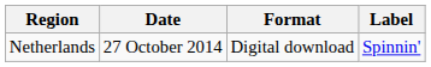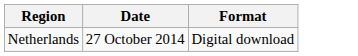 <table class=wikitable>
 <tr>
 <th>Region</th>
 <th>Date</th>
 <th>Format</th>
-<th>Label</th>
 </tr>
 <tr>
 <td>Netherlands</td>
 <td>27 October 2014</td>
 <td>Digital download</td>
-<td><a href='#'>Spinnin'</a></td>
 </tr>
 </table>
